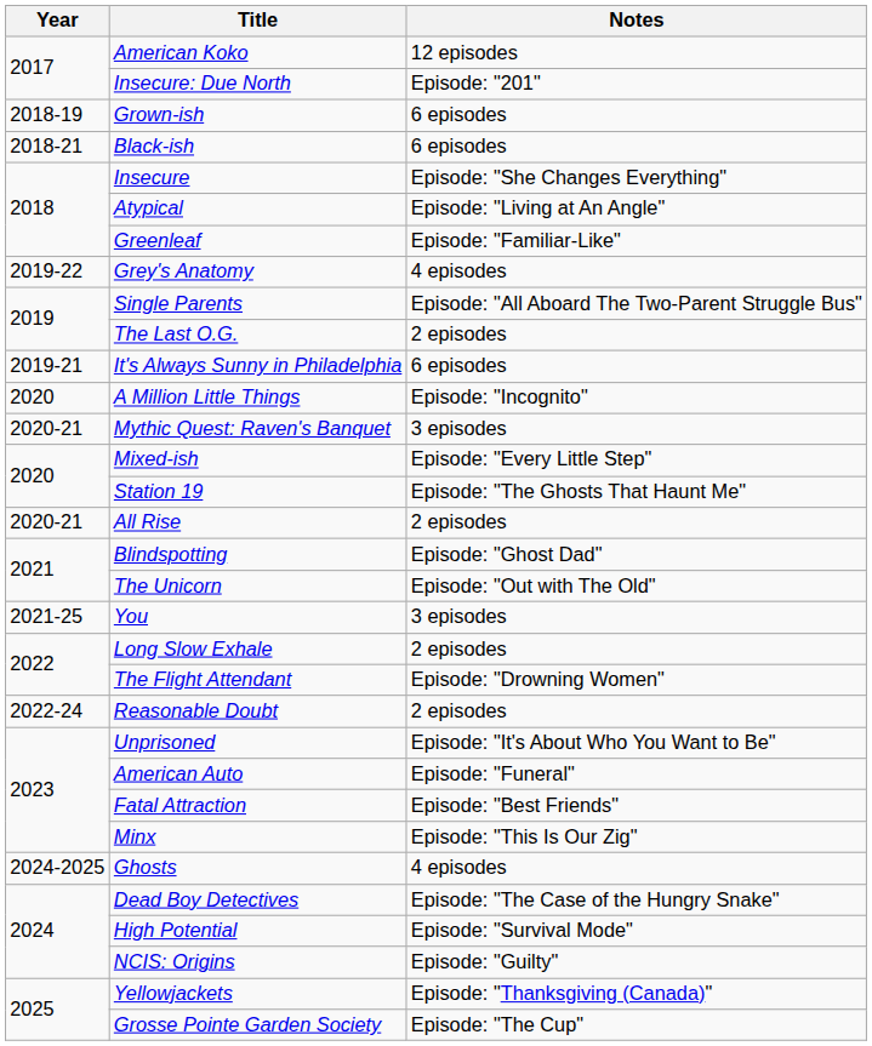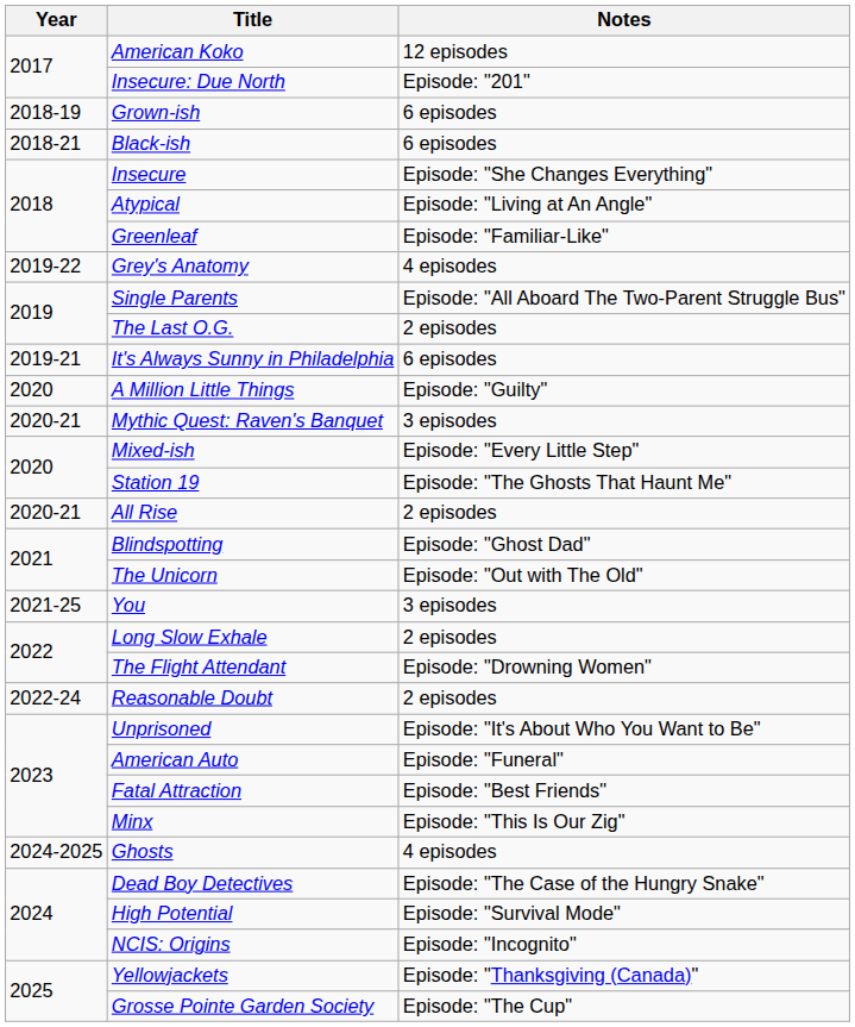 <table class="wikitable">
 <tr>
 <th>Year</th>
 <th>Title</th>
 <th>Notes</th>
 </tr>
 <tr>
 <td rowspan="2">2017</td>
 <td><em><a href='#'>American Koko</a></em></td>
 <td>12 episodes</td>
 </tr>
 <tr>
 <td><em><a href='#'>Insecure: Due North</a></em></td>
 <td>Episode: "201"</td>
 </tr>
 <tr>
 <td>2018-19</td>
 <td><em><a href='#'>Grown-ish</a></em></td>
 <td>6 episodes</td>
 </tr>
 <tr>
 <td>2018-21</td>
 <td><em><a href='#'>Black-ish</a></em></td>
 <td>6 episodes</td>
 </tr>
 <tr>
 <td rowspan="3">2018</td>
 <td><em><a href='#'>Insecure</a></em></td>
 <td>Episode: "She Changes Everything"</td>
 </tr>
 <tr>
 <td><em><a href='#'>Atypical</a></em></td>
 <td>Episode: "Living at An Angle"</td>
 </tr>
 <tr>
 <td><em><a href='#'>Greenleaf</a></em></td>
 <td>Episode: "Familiar-Like"</td>
 </tr>
 <tr>
 <td>2019-22</td>
 <td><em><a href='#'>Grey's Anatomy</a></em></td>
 <td>4 episodes</td>
 </tr>
 <tr>
 <td rowspan="2">2019</td>
 <td><em><a href='#'>Single Parents</a></em></td>
 <td>Episode: "All Aboard The Two-Parent Struggle Bus"</td>
 </tr>
 <tr>
 <td><em><a href='#'>The Last O.G.</a></em></td>
 <td>2 episodes</td>
 </tr>
 <tr>
 <td>2019-21</td>
 <td><em><a href='#'>It's Always Sunny in Philadelphia</a></em></td>
 <td>6 episodes</td>
 </tr>
 <tr>
 <td>2020</td>
 <td><em><a href='#'>A Million Little Things</a></em></td>
-<td>Episode: "Incognito"</td>
+<td>Episode: "Guilty"</td>
 </tr>
 <tr>
 <td>2020-21</td>
 <td><em><a href='#'>Mythic Quest: Raven's Banquet</a></em></td>
 <td>3 episodes</td>
 </tr>
 <tr>
 <td rowspan="2">2020</td>
 <td><em><a href='#'>Mixed-ish</a></em></td>
 <td>Episode: "Every Little Step"</td>
 </tr>
 <tr>
 <td><em><a href='#'>Station 19</a></em></td>
 <td>Episode: "The Ghosts That Haunt Me"</td>
 </tr>
 <tr>
 <td>2020-21</td>
 <td><em><a href='#'>All Rise</a></em></td>
 <td>2 episodes</td>
 </tr>
 <tr>
 <td rowspan="2">2021</td>
 <td><em><a href='#'>Blindspotting</a></em></td>
 <td>Episode: "Ghost Dad"</td>
 </tr>
 <tr>
 <td><em><a href='#'>The Unicorn</a></em></td>
 <td>Episode: "Out with The Old"</td>
 </tr>
 <tr>
 <td>2021-25</td>
 <td><em><a href='#'>You</a></em></td>
 <td>3 episodes</td>
 </tr>
 <tr>
 <td rowspan="2">2022</td>
 <td><em><a href='#'>Long Slow Exhale</a></em></td>
 <td>2 episodes</td>
 </tr>
 <tr>
 <td><em><a href='#'>The Flight Attendant</a></em></td>
 <td>Episode: "Drowning Women"</td>
 </tr>
 <tr>
 <td>2022-24</td>
 <td><em><a href='#'>Reasonable Doubt</a></em></td>
 <td>2 episodes</td>
 </tr>
 <tr>
 <td rowspan="4">2023</td>
 <td><em><a href='#'>Unprisoned</a></em></td>
 <td>Episode: "It's About Who You Want to Be"</td>
 </tr>
 <tr>
 <td><em><a href='#'>American Auto</a></em></td>
 <td>Episode: "Funeral"</td>
 </tr>
 <tr>
 <td><em><a href='#'>Fatal Attraction</a></em></td>
 <td>Episode: "Best Friends"</td>
 </tr>
 <tr>
 <td><em><a href='#'>Minx</a></em></td>
 <td>Episode: "This Is Our Zig"</td>
 </tr>
 <tr>
 <td>2024-2025</td>
 <td><em><a href='#'>Ghosts</a></em></td>
 <td>4 episodes</td>
 </tr>
 <tr>
 <td rowspan=3>2024</td>
 <td><em><a href='#'>Dead Boy Detectives</a></em></td>
 <td>Episode: "The Case of the Hungry Snake"</td>
 </tr>
 <tr>
 <td><em><a href='#'>High Potential</a></em></td>
 <td>Episode: "Survival Mode"</td>
 </tr>
 <tr>
 <td><em><a href='#'>NCIS: Origins</a></em></td>
-<td>Episode: "Guilty"</td>
+<td>Episode: "Incognito"</td>
 </tr>
 <tr>
 <td rowspan=3>2025</td>
 <td><em><a href='#'>Yellowjackets</a></em></td>
 <td>Episode: "<a href='#'>Thanksgiving (Canada)</a>"</td>
 </tr>
 <tr>
 <td><em><a href='#'>Grosse Pointe Garden Society</a></em></td>
 <td>Episode: "The Cup"</td>
 </tr>
 </table>
